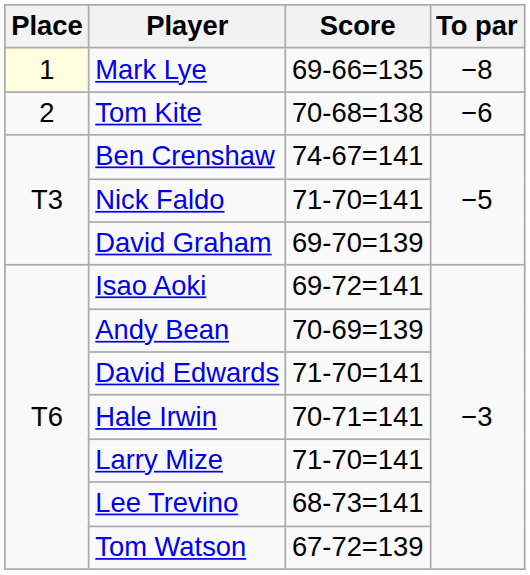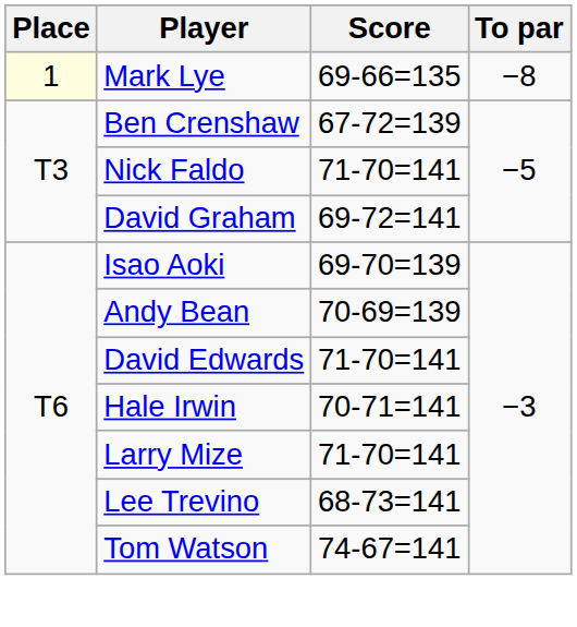 <table class="wikitable">
 <tr>
 <th>Place</th>
 <th>Player</th>
 <th>Score</th>
 <th>To par</th>
 </tr>
 <tr>
 <td align="center" style="background: lightyellow;">1</td>
 <td> <a href='#'>Mark Lye</a></td>
 <td>69-66=135</td>
 <td align="center">−8</td>
 </tr>
 <tr>
-<td align="center">2</td>
-<td> <a href='#'>Tom Kite</a></td>
-<td>70-68=138</td>
-<td align="center">−6</td>
-</tr>
-<tr>
 <td rowspan=3 align="center">T3</td>
 <td> <a href='#'>Ben Crenshaw</a></td>
-<td>74-67=141</td>
+<td>67-72=139</td>
 <td rowspan=3 align="center">−5</td>
 </tr>
 <tr>
 <td> <a href='#'>Nick Faldo</a></td>
 <td>71-70=141</td>
 </tr>
 <tr>
 <td> <a href='#'>David Graham</a></td>
-<td>69-70=139</td>
+<td>69-72=141</td>
 </tr>
 <tr>
 <td rowspan=7 align="center">T6</td>
 <td> <a href='#'>Isao Aoki</a></td>
-<td>69-72=141</td>
+<td>69-70=139</td>
 <td rowspan=7 align="center">−3</td>
 </tr>
 <tr>
 <td> <a href='#'>Andy Bean</a></td>
 <td>70-69=139</td>
 </tr>
 <tr>
 <td> <a href='#'>David Edwards</a></td>
 <td>71-70=141</td>
 </tr>
 <tr>
 <td> <a href='#'>Hale Irwin</a></td>
 <td>70-71=141</td>
 </tr>
 <tr>
 <td> <a href='#'>Larry Mize</a></td>
 <td>71-70=141</td>
 </tr>
 <tr>
 <td> <a href='#'>Lee Trevino</a></td>
 <td>68-73=141</td>
 </tr>
 <tr>
 <td> <a href='#'>Tom Watson</a></td>
-<td>67-72=139</td>
+<td>74-67=141</td>
 </tr>
 </table>
